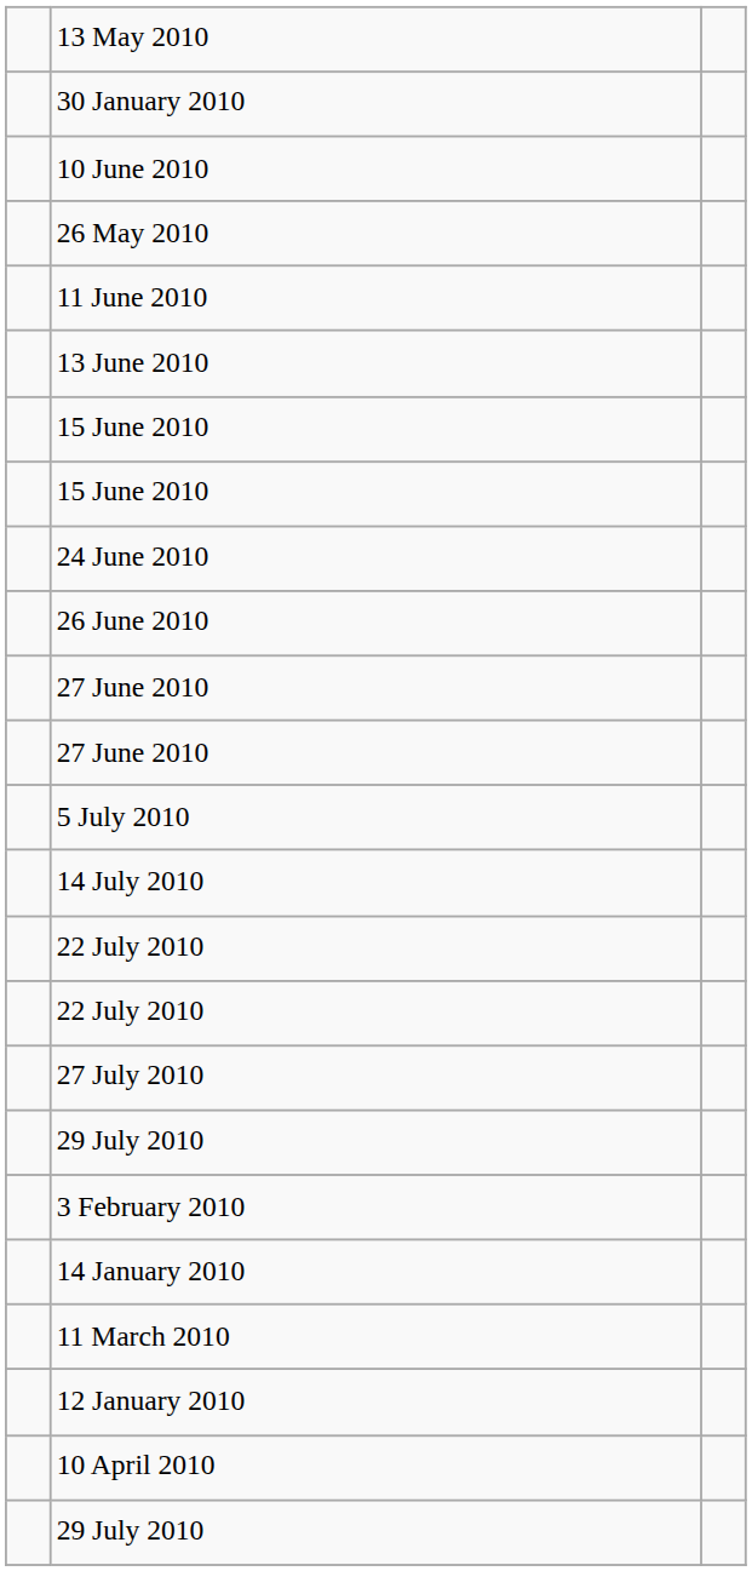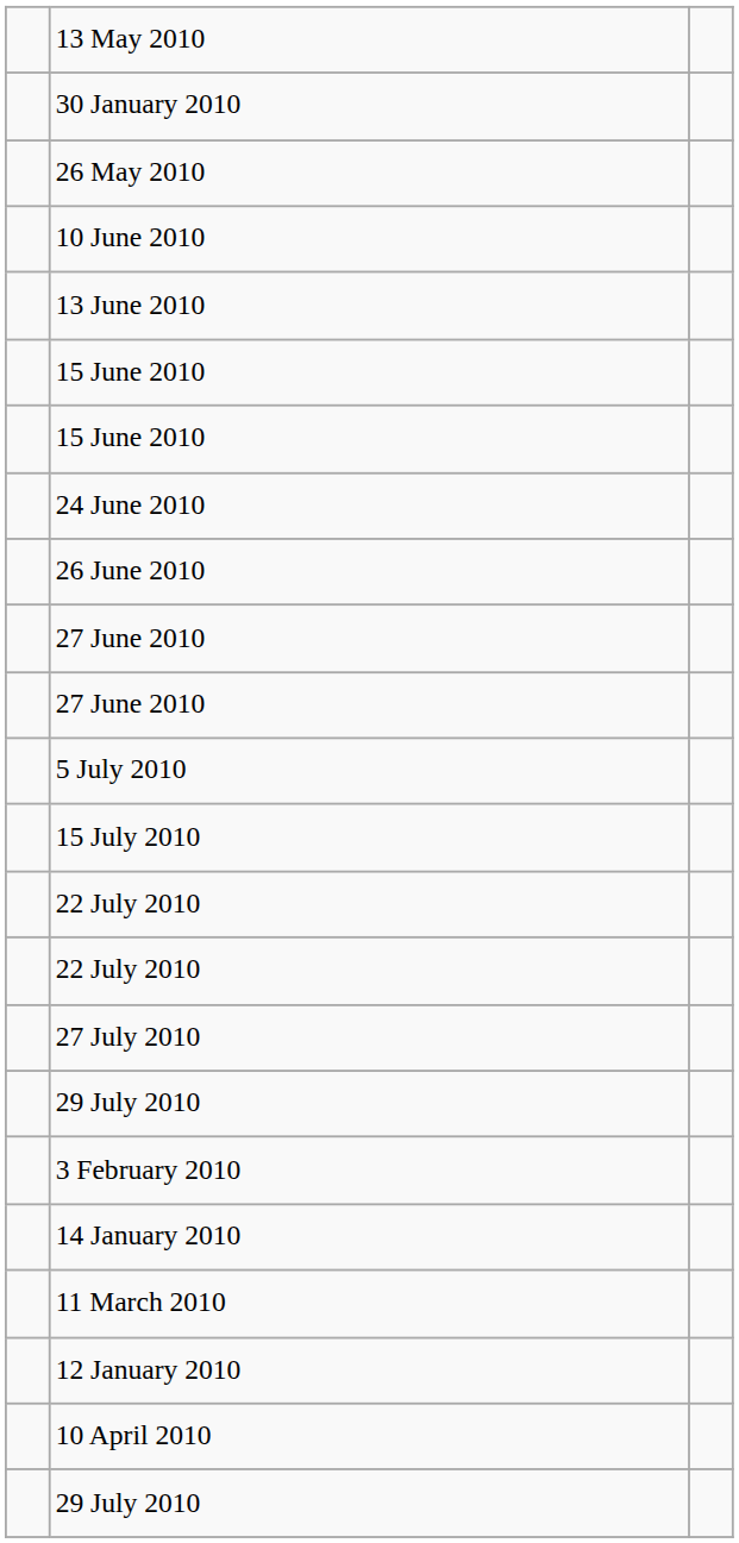 <table class="wikitable" style="font-size: 80%; float: left; width: 26em; margin-right: 1em; height: 700px">
 <tr>
 <td></td>
 <td>13 May 2010</td>
 <td></td>
 </tr>
 <tr>
 <td></td>
 <td>30 January 2010</td>
 <td></td>
 </tr>
 <tr>
 <td></td>
-<td>10 June 2010</td>
-<td></td>
-</tr>
-<tr>
-<td></td>
 <td>26 May 2010</td>
 <td></td>
 </tr>
 <tr>
 <td></td>
-<td>11 June 2010</td>
+<td>10 June 2010</td>
 <td></td>
 </tr>
 <tr>
 <td></td>
 <td>13 June 2010</td>
 <td></td>
 </tr>
 <tr>
 <td></td>
 <td>15 June 2010</td>
 <td></td>
 </tr>
 <tr>
 <td></td>
 <td>15 June 2010</td>
 <td></td>
 </tr>
 <tr>
 <td></td>
 <td>24 June 2010</td>
 <td></td>
 </tr>
 <tr>
 <td></td>
 <td>26 June 2010</td>
 <td></td>
 </tr>
 <tr>
 <td></td>
 <td>27 June 2010</td>
 <td></td>
 </tr>
 <tr>
 <td></td>
 <td>27 June 2010</td>
 <td></td>
 </tr>
 <tr>
 <td></td>
 <td>5 July 2010</td>
 <td></td>
 </tr>
 <tr>
 <td></td>
-<td>14 July 2010</td>
+<td>15 July 2010</td>
 <td></td>
 </tr>
 <tr>
 <td></td>
 <td>22 July 2010</td>
 <td></td>
 </tr>
 <tr>
 <td></td>
 <td>22 July 2010</td>
 <td></td>
 </tr>
 <tr>
 <td></td>
 <td>27 July 2010</td>
 <td></td>
 </tr>
 <tr>
 <td></td>
 <td>29 July 2010</td>
 <td></td>
 </tr>
 <tr>
 <td></td>
 <td>3 February 2010</td>
 <td></td>
 </tr>
 <tr>
 <td></td>
 <td>14 January 2010</td>
 <td></td>
 </tr>
 <tr>
 <td></td>
 <td>11 March 2010</td>
 <td></td>
 </tr>
 <tr>
 <td></td>
 <td>12 January 2010</td>
 <td></td>
 </tr>
 <tr>
 <td></td>
 <td>10 April 2010</td>
 <td></td>
 </tr>
 <tr>
 <td></td>
 <td>29 July 2010</td>
 <td></td>
 </tr>
 </table>
